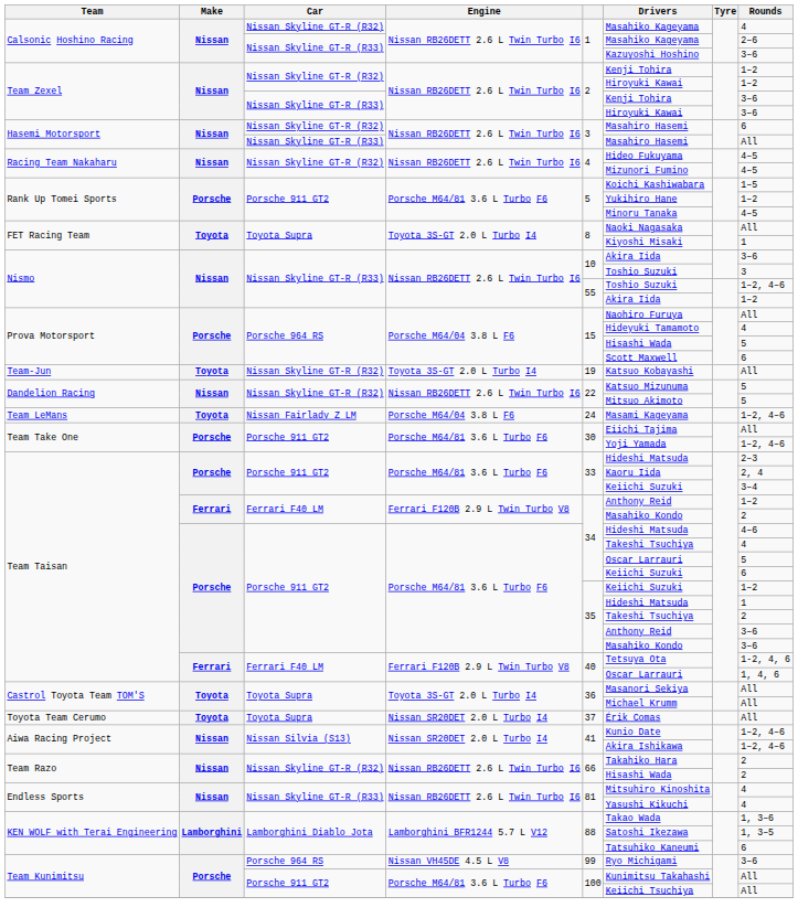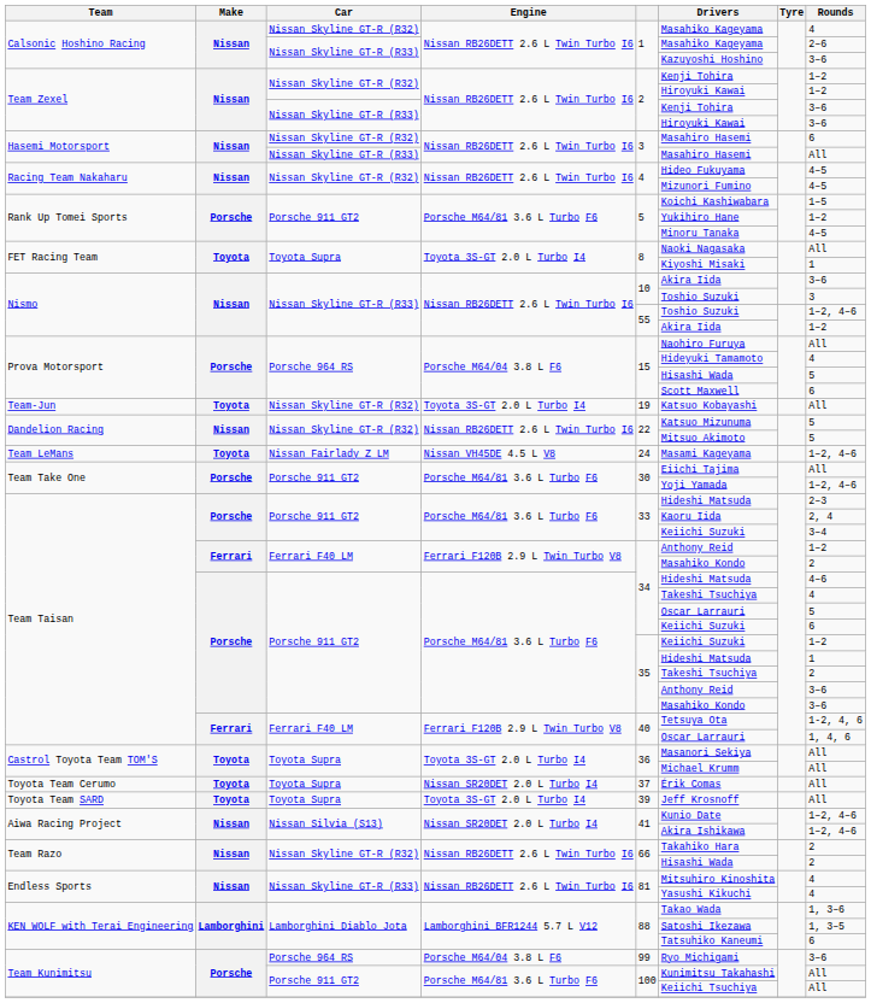 <table class="wikitable" style="font-size: 85%;">
 <tr>
 <th>Team</th>
 <th>Make</th>
 <th>Car</th>
 <th>Engine</th>
 <th></th>
 <th>Drivers</th>
 <th>Tyre</th>
 <th>Rounds</th>
 </tr>
 <tr>
 <td rowspan=3><a href='#'>Calsonic</a> <a href='#'>Hoshino Racing</a></td>
 <th rowspan=3><a href='#'>Nissan</a></th>
 <td rowspan=1><a href='#'>Nissan Skyline GT-R (R32)</a></td>
 <td rowspan=3><a href='#'>Nissan RB26DETT</a> 2.6 L <a href='#'>Twin Turbo</a> <a href='#'>I6</a></td>
 <td rowspan=3>1</td>
 <td> <a href='#'>Masahiko Kageyama</a></td>
 <td rowspan=3 align="center"></td>
 <td>4</td>
 </tr>
 <tr>
 <td rowspan=2><a href='#'>Nissan Skyline GT-R (R33)</a></td>
 <td> <a href='#'>Masahiko Kageyama</a></td>
 <td>2–6</td>
 </tr>
 <tr>
 <td> <a href='#'>Kazuyoshi Hoshino</a></td>
 <td>3–6</td>
 </tr>
 <tr>
 <td rowspan=4><a href='#'>Team Zexel</a></td>
 <th rowspan=4><a href='#'>Nissan</a></th>
 <td rowspan=2><a href='#'>Nissan Skyline GT-R (R32)</a></td>
 <td rowspan=4><a href='#'>Nissan RB26DETT</a> 2.6 L <a href='#'>Twin Turbo</a> <a href='#'>I6</a></td>
 <td rowspan=4>2</td>
 <td> <a href='#'>Kenji Tohira</a></td>
 <td rowspan=4 align="center"></td>
 <td>1–2</td>
 </tr>
 <tr>
 <td> <a href='#'>Hiroyuki Kawai</a></td>
 <td>1–2</td>
 </tr>
 <tr>
 <td rowspan=2><a href='#'>Nissan Skyline GT-R (R33)</a></td>
 <td> <a href='#'>Kenji Tohira</a></td>
 <td>3–6</td>
 </tr>
 <tr>
 <td> <a href='#'>Hiroyuki Kawai</a></td>
 <td>3–6</td>
 </tr>
 <tr>
 <td rowspan=2><a href='#'>Hasemi Motorsport</a></td>
 <th rowspan=2><a href='#'>Nissan</a></th>
 <td rowspan=1><a href='#'>Nissan Skyline GT-R (R32)</a></td>
 <td rowspan=2><a href='#'>Nissan RB26DETT</a> 2.6 L <a href='#'>Twin Turbo</a> <a href='#'>I6</a></td>
 <td rowspan=2>3</td>
 <td> <a href='#'>Masahiro Hasemi</a></td>
 <td rowspan=2 align="center"></td>
 <td>6</td>
 </tr>
 <tr>
 <td rowspan=1><a href='#'>Nissan Skyline GT-R (R33)</a></td>
 <td> <a href='#'>Masahiro Hasemi</a></td>
 <td>All</td>
 </tr>
 <tr>
 <td rowspan=2><a href='#'>Racing Team Nakaharu</a></td>
 <th rowspan=2><a href='#'>Nissan</a></th>
 <td rowspan=2><a href='#'>Nissan Skyline GT-R (R32)</a></td>
 <td rowspan=2><a href='#'>Nissan RB26DETT</a> 2.6 L <a href='#'>Twin Turbo</a> <a href='#'>I6</a></td>
 <td rowspan=2>4</td>
 <td> <a href='#'>Hideo Fukuyama</a></td>
 <td rowspan=2 align="center"></td>
 <td>4–5</td>
 </tr>
 <tr>
 <td> <a href='#'>Mizunori Fumino</a></td>
 <td>4–5</td>
 </tr>
 <tr>
 <td rowspan=3>Rank Up Tomei Sports</td>
 <th rowspan=3><a href='#'>Porsche</a></th>
 <td rowspan=3><a href='#'>Porsche 911 GT2</a></td>
 <td rowspan=3><a href='#'>Porsche M64/81</a> 3.6 L <a href='#'>Turbo</a> <a href='#'>F6</a></td>
 <td rowspan=3>5</td>
 <td> <a href='#'>Koichi Kashiwabara</a></td>
 <td rowspan="3"></td>
 <td>1–5</td>
 </tr>
 <tr>
 <td> <a href='#'>Yukihiro Hane</a></td>
 <td>1–2</td>
 </tr>
 <tr>
 <td> <a href='#'>Minoru Tanaka</a></td>
 <td>4–5</td>
 </tr>
 <tr>
 <td rowspan=2>FET Racing Team</td>
 <th rowspan=2><a href='#'>Toyota</a></th>
 <td rowspan=2><a href='#'>Toyota Supra</a></td>
 <td rowspan=2><a href='#'>Toyota 3S-GT</a> 2.0 L <a href='#'>Turbo</a> <a href='#'>I4</a></td>
 <td rowspan=2>8</td>
 <td> <a href='#'>Naoki Nagasaka</a></td>
 <td rowspan="2"></td>
 <td>All</td>
 </tr>
 <tr>
 <td> <a href='#'>Kiyoshi Misaki</a></td>
 <td>1</td>
 </tr>
 <tr>
 <td rowspan=4><a href='#'>Nismo</a></td>
 <th rowspan=4><a href='#'>Nissan</a></th>
 <td rowspan=4><a href='#'>Nissan Skyline GT-R (R33)</a></td>
 <td rowspan=4><a href='#'>Nissan RB26DETT</a> 2.6 L <a href='#'>Twin Turbo</a> <a href='#'>I6</a></td>
 <td rowspan=2>10</td>
 <td> <a href='#'>Akira Iida</a></td>
 <td rowspan=2></td>
 <td>3–6</td>
 </tr>
 <tr>
 <td> <a href='#'>Toshio Suzuki</a></td>
 <td>3</td>
 </tr>
 <tr>
 <td rowspan=2>55</td>
 <td> <a href='#'>Toshio Suzuki</a></td>
 <td rowspan=2></td>
 <td>1–2, 4–6</td>
 </tr>
 <tr>
 <td> <a href='#'>Akira Iida</a></td>
 <td>1–2</td>
 </tr>
 <tr>
 <td rowspan=4>Prova Motorsport</td>
 <th rowspan=4><a href='#'>Porsche</a></th>
 <td rowspan=4><a href='#'>Porsche 964 RS</a></td>
 <td rowspan=4><a href='#'>Porsche M64/04</a> 3.8 L <a href='#'>F6</a></td>
 <td rowspan=4>15</td>
 <td> <a href='#'>Naohiro Furuya</a></td>
 <td rowspan="4"></td>
 <td>All</td>
 </tr>
 <tr>
 <td> <a href='#'>Hideyuki Tamamoto</a></td>
 <td>4</td>
 </tr>
 <tr>
 <td> <a href='#'>Hisashi Wada</a></td>
 <td>5</td>
 </tr>
 <tr>
 <td> <a href='#'>Scott Maxwell</a></td>
 <td>6</td>
 </tr>
 <tr>
 <td><a href='#'>Team-Jun</a></td>
 <th><a href='#'>Toyota</a></th>
 <td><a href='#'>Nissan Skyline GT-R (R32)</a></td>
 <td><a href='#'>Toyota 3S-GT</a> 2.0 L <a href='#'>Turbo</a> <a href='#'>I4</a></td>
 <td>19</td>
 <td> <a href='#'>Katsuo Kobayashi</a></td>
 <td></td>
 <td>All</td>
 </tr>
 <tr>
 <td rowspan=2><a href='#'>Dandelion Racing</a></td>
 <th rowspan=2><a href='#'>Nissan</a></th>
 <td rowspan=2><a href='#'>Nissan Skyline GT-R (R32)</a></td>
 <td rowspan=2><a href='#'>Nissan RB26DETT</a> 2.6 L <a href='#'>Twin Turbo</a> <a href='#'>I6</a></td>
 <td rowspan=2>22</td>
 <td> <a href='#'>Katsuo Mizunuma</a></td>
 <td rowspan=2></td>
 <td>5</td>
 </tr>
 <tr>
 <td> <a href='#'>Mitsuo Akimoto</a></td>
 <td>5</td>
 </tr>
 <tr>
 <td><a href='#'>Team LeMans</a></td>
 <th><a href='#'>Toyota</a></th>
 <td><a href='#'>Nissan Fairlady Z LM</a></td>
-<td rowspan=1><a href='#'>Porsche M64/04</a> 3.8 L <a href='#'>F6</a></td>
+<td><a href='#'>Nissan VH45DE</a> 4.5 L <a href='#'>V8</a></td>
 <td>24</td>
 <td> <a href='#'>Masami Kageyama</a></td>
 <td></td>
 <td>1–2, 4–6</td>
 </tr>
 <tr>
 <td rowspan=2>Team Take One</td>
 <th rowspan=2><a href='#'>Porsche</a></th>
 <td rowspan=2><a href='#'>Porsche 911 GT2</a></td>
 <td rowspan=2><a href='#'>Porsche M64/81</a> 3.6 L <a href='#'>Turbo</a> <a href='#'>F6</a></td>
 <td rowspan=2>30</td>
 <td> <a href='#'>Eiichi Tajima</a></td>
 <td rowspan="2"></td>
 <td>All</td>
 </tr>
 <tr>
 <td> <a href='#'>Yoji Yamada</a></td>
 <td>1–2, 4–6</td>
 </tr>
 <tr>
 <td rowspan="16">Team Taisan</td>
 <th rowspan=3><a href='#'>Porsche</a></th>
 <td rowspan=3><a href='#'>Porsche 911 GT2</a></td>
 <td rowspan=3><a href='#'>Porsche M64/81</a> 3.6 L <a href='#'>Turbo</a> <a href='#'>F6</a></td>
 <td rowspan=3>33</td>
 <td> <a href='#'>Hideshi Matsuda</a></td>
 <td rowspan="16"></td>
 <td>2–3</td>
 </tr>
 <tr>
 <td> <a href='#'>Kaoru Iida</a></td>
 <td>2, 4</td>
 </tr>
 <tr>
 <td> <a href='#'>Keiichi Suzuki</a></td>
 <td>3–4</td>
 </tr>
 <tr>
 <th rowspan=2><a href='#'>Ferrari</a></th>
 <td rowspan=2><a href='#'>Ferrari F40 LM</a></td>
 <td rowspan=2><a href='#'>Ferrari F120B</a> 2.9 L <a href='#'>Twin Turbo</a> <a href='#'>V8</a></td>
 <td rowspan=6>34</td>
 <td> <a href='#'>Anthony Reid</a></td>
 <td>1–2</td>
 </tr>
 <tr>
 <td> <a href='#'>Masahiko Kondo</a></td>
 <td>2</td>
 </tr>
 <tr>
 <th rowspan=9><a href='#'>Porsche</a></th>
 <td rowspan=9><a href='#'>Porsche 911 GT2</a></td>
 <td rowspan=9><a href='#'>Porsche M64/81</a> 3.6 L <a href='#'>Turbo</a> <a href='#'>F6</a></td>
 <td> <a href='#'>Hideshi Matsuda</a></td>
 <td>4–6</td>
 </tr>
 <tr>
 <td> <a href='#'>Takeshi Tsuchiya</a></td>
 <td>4</td>
 </tr>
 <tr>
 <td> <a href='#'>Oscar Larrauri</a></td>
 <td>5</td>
 </tr>
 <tr>
 <td> <a href='#'>Keiichi Suzuki</a></td>
 <td>6</td>
 </tr>
 <tr>
 <td rowspan=5>35</td>
 <td> <a href='#'>Keiichi Suzuki</a></td>
 <td>1–2</td>
 </tr>
 <tr>
 <td> <a href='#'>Hideshi Matsuda</a></td>
 <td>1</td>
 </tr>
 <tr>
 <td> <a href='#'>Takeshi Tsuchiya</a></td>
 <td>2</td>
 </tr>
 <tr>
 <td> <a href='#'>Anthony Reid</a></td>
 <td>3–6</td>
 </tr>
 <tr>
 <td> <a href='#'>Masahiko Kondo</a></td>
 <td>3–6</td>
 </tr>
 <tr>
 <th rowspan="2"><a href='#'>Ferrari</a></th>
 <td rowspan="2"><a href='#'>Ferrari F40 LM</a></td>
 <td rowspan="2"><a href='#'>Ferrari F120B</a> 2.9 L <a href='#'>Twin Turbo</a> <a href='#'>V8</a></td>
 <td rowspan="2">40</td>
 <td> <a href='#'>Tetsuya Ota</a></td>
 <td>1-2, 4, 6</td>
 </tr>
 <tr>
 <td> <a href='#'>Oscar Larrauri</a></td>
 <td>1, 4, 6</td>
 </tr>
 <tr>
 <td rowspan= 2><a href='#'>Castrol</a> Toyota Team <a href='#'>TOM'S</a></td>
 <th rowspan= 2><a href='#'>Toyota</a></th>
 <td rowspan= 2><a href='#'>Toyota Supra</a></td>
 <td rowspan= 2><a href='#'>Toyota 3S-GT</a> 2.0 L <a href='#'>Turbo</a> <a href='#'>I4</a></td>
 <td rowspan= 2>36</td>
 <td> <a href='#'>Masanori Sekiya</a></td>
 <td rowspan= 2></td>
 <td>All</td>
 </tr>
 <tr>
 <td> <a href='#'>Michael Krumm</a></td>
 <td>All</td>
 </tr>
 <tr>
 <td>Toyota Team Cerumo</td>
 <th><a href='#'>Toyota</a></th>
 <td><a href='#'>Toyota Supra</a></td>
 <td><a href='#'>Nissan SR20DET</a> 2.0 L <a href='#'>Turbo</a> <a href='#'>I4</a></td>
 <td>37</td>
 <td> <a href='#'>Érik Comas</a></td>
 <td></td>
 <td>All</td>
 </tr>
 <tr>
+<td>Toyota Team <a href='#'>SARD</a></td>
+<th><a href='#'>Toyota</a></th>
+<td><a href='#'>Toyota Supra</a></td>
+<td><a href='#'>Toyota 3S-GT</a> 2.0 L <a href='#'>Turbo</a> <a href='#'>I4</a></td>
+<td>39</td>
+<td> <a href='#'>Jeff Krosnoff</a></td>
+<td></td>
+<td>All</td>
+</tr>
+<tr>
 <td rowspan=2>Aiwa Racing Project</td>
 <th rowspan=2><a href='#'>Nissan</a></th>
 <td rowspan=2><a href='#'>Nissan Silvia (S13)</a></td>
 <td rowspan=2><a href='#'>Nissan SR20DET</a> 2.0 L <a href='#'>Turbo</a> <a href='#'>I4</a></td>
 <td rowspan=2>41</td>
 <td> <a href='#'>Kunio Date</a></td>
 <td rowspan="2"></td>
 <td>1–2, 4–6</td>
 </tr>
 <tr>
 <td> <a href='#'>Akira Ishikawa</a></td>
 <td>1–2, 4–6</td>
 </tr>
 <tr>
 <td rowspan=2>Team Razo</td>
 <th rowspan=2><a href='#'>Nissan</a></th>
 <td rowspan=2><a href='#'>Nissan Skyline GT-R (R32)</a></td>
 <td rowspan=2><a href='#'>Nissan RB26DETT</a> 2.6 L <a href='#'>Twin Turbo</a> <a href='#'>I6</a></td>
 <td rowspan=2>66</td>
 <td> <a href='#'>Takahiko Hara</a></td>
 <td rowspan=2></td>
 <td>2</td>
 </tr>
 <tr>
 <td> <a href='#'>Hisashi Wada</a></td>
 <td>2</td>
 </tr>
 <tr>
 <td rowspan=2>Endless Sports</td>
 <th rowspan=2><a href='#'>Nissan</a></th>
 <td rowspan=2><a href='#'>Nissan Skyline GT-R (R33)</a></td>
 <td rowspan=2><a href='#'>Nissan RB26DETT</a> 2.6 L <a href='#'>Twin Turbo</a> <a href='#'>I6</a></td>
 <td rowspan=2>81</td>
 <td> <a href='#'>Mitsuhiro Kinoshita</a></td>
 <td rowspan="2"></td>
 <td>4</td>
 </tr>
 <tr>
 <td> <a href='#'>Yasushi Kikuchi</a></td>
 <td>4</td>
 </tr>
 <tr>
 <td rowspan=3><a href='#'>KEN WOLF with Terai Engineering</a></td>
 <th rowspan=3><a href='#'>Lamborghini</a></th>
 <td rowspan=3><a href='#'>Lamborghini Diablo Jota</a></td>
 <td rowspan=3><a href='#'>Lamborghini BFR1244</a> 5.7 L <a href='#'>V12</a></td>
 <td rowspan=3>88</td>
 <td> <a href='#'>Takao Wada</a></td>
 <td rowspan="3"></td>
 <td>1, 3–6</td>
 </tr>
 <tr>
 <td> <a href='#'>Satoshi Ikezawa</a></td>
 <td>1, 3–5</td>
 </tr>
 <tr>
 <td> <a href='#'>Tatsuhiko Kaneumi</a></td>
 <td>6</td>
 </tr>
 <tr>
 <td rowspan=3><a href='#'>Team Kunimitsu</a></td>
 <th rowspan=3><a href='#'>Porsche</a></th>
 <td rowspan=1><a href='#'>Porsche 964 RS</a></td>
-<td><a href='#'>Nissan VH45DE</a> 4.5 L <a href='#'>V8</a></td>
+<td rowspan=1><a href='#'>Porsche M64/04</a> 3.8 L <a href='#'>F6</a></td>
 <td>99</td>
 <td> <a href='#'>Ryo Michigami</a></td>
 <td rowspan=3></td>
 <td>3–6</td>
 </tr>
 <tr>
 <td rowspan=2><a href='#'>Porsche 911 GT2</a></td>
 <td rowspan=2><a href='#'>Porsche M64/81</a> 3.6 L <a href='#'>Turbo</a> <a href='#'>F6</a></td>
 <td rowspan=2>100</td>
 <td> <a href='#'>Kunimitsu Takahashi</a></td>
 <td>All</td>
 </tr>
 <tr>
 <td> <a href='#'>Keiichi Tsuchiya</a></td>
 <td>All</td>
 </tr>
 <tr>
 </tr>
 </table>
